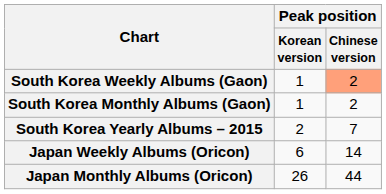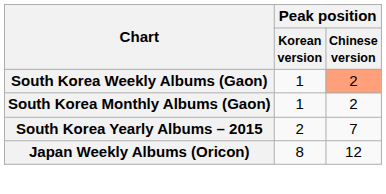 <table class="wikitable sortable plainrowheaders">
 <tr>
 <th rowspan=2>Chart</th>
 <th colspan=2>Peak position</th>
 </tr>
 <tr>
 <th scope="col"><small>Korean<br>version</small></th>
 <th scope="col"><small>Chinese<br>version</small></th>
 </tr>
 <tr>
 <th scope=row>South Korea Weekly Albums (Gaon)</th>
 <td align="center">1</td>
 <td align="center" style="background: lightsalmon;">2</td>
 </tr>
 <tr>
 <th scope=row>South Korea Monthly Albums (Gaon)</th>
 <td align="center">1</td>
 <td align="center">2</td>
 </tr>
 <tr>
 <th scope=row>South Korea Yearly Albums – 2015</th>
 <td align="center">2</td>
 <td align="center">7</td>
 </tr>
 <tr>
 <th scope=row>Japan Weekly Albums (Oricon)</th>
-<td align="center">6</td>
-<td align="center">14</td>
-</tr>
-<tr>
-<th scope=row>Japan Monthly Albums (Oricon)</th>
-<td align="center">26</td>
-<td align="center">44</td>
+<td align="center">8</td>
+<td align="center">12</td>
 </tr>
 </table>
